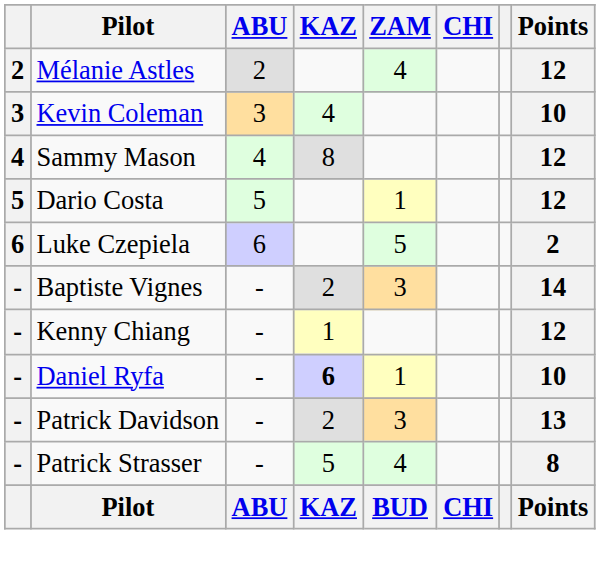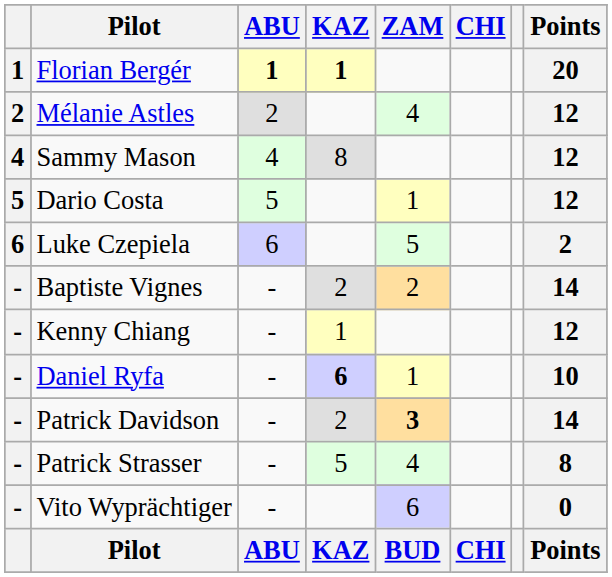 <table class="wikitable" style="font-size:95%; text-align:center">
 <tr>
 <th></th>
 <th>Pilot</th>
 <th><a href='#'>ABU</a><br></th>
 <th><a href='#'>KAZ</a><br></th>
 <th><a href='#'>ZAM</a><br></th>
 <th><a href='#'>CHI</a><br></th>
 <th></th>
 <th>Points</th>
 </tr>
 <tr>
+<th>1</th>
+<td style="text-align: left;"> <a href='#'>Florian Bergér</a></td>
+<td style="background:#FFFFBF;"><strong>1</strong></td>
+<td style="background:#FFFFBF;"><strong>1</strong></td>
+<td style="background:#;"></td>
+<td style="background:#;"></td>
+<td></td>
+<th>20</th>
+</tr>
+<tr>
 <th>2</th>
 <td style="text-align: left;"> <a href='#'>Mélanie Astles</a></td>
 <td style="background:#DFDFDF;">2</td>
 <td style="background:#;"></td>
 <td style="background:#DFFFDF;">4</td>
 <td style="background:#;"></td>
 <td></td>
 <th>12</th>
-</tr>
-<tr>
-<th>3</th>
-<td style="text-align: left;"> <a href='#'>Kevin Coleman</a></td>
-<td style="background:#FFDF9F;">3</td>
-<td style="background:#DFFFDF;">4</td>
-<td style="background:#;"></td>
-<td style="background:#;"></td>
-<td></td>
-<th>10</th>
 </tr>
 <tr>
 <th>4</th>
 <td style="text-align: left;"> Sammy Mason</td>
 <td style="background:#DFFFDF;">4</td>
 <td style="background:#DFDFDF;">8</td>
 <td style="background:#;"></td>
 <td style="background:#;"></td>
 <td></td>
 <th>12</th>
 </tr>
 <tr>
 <th>5</th>
 <td style="text-align: left;"> Dario Costa</td>
 <td style="background:#DFFFDF;">5</td>
 <td style="background:#;"></td>
 <td style="background:#FFFFBF;">1</td>
 <td style="background:#;"></td>
 <td></td>
 <th>12</th>
 </tr>
 <tr>
 <th>6</th>
 <td style="text-align: left;"> Luke Czepiela</td>
 <td style="background:#CFCFFF;">6</td>
 <td style="background:#;"></td>
 <td style="background:#DFFFDF;">5</td>
 <td style="background:#;"></td>
 <td></td>
 <th>2</th>
 </tr>
 <tr>
 <th>-</th>
 <td style="text-align: left;"> Baptiste Vignes</td>
 <td style="background:#;">-</td>
 <td style="background:#DFDFDF;">2</td>
-<td style="background:#FFDF9F;">3</td>
+<td style="background:#FFDF9F;">2</td>
 <td style="background:#;"></td>
 <td></td>
 <th>14</th>
 </tr>
 <tr>
 <th>-</th>
 <td style="text-align: left;"> Kenny Chiang</td>
 <td style="background:#;">-</td>
 <td style="background:#FFFFBF;">1</td>
 <td style="background:#;"></td>
 <td style="background:#;"></td>
 <td></td>
 <th>12</th>
 </tr>
 <tr>
 <th>-</th>
 <td style="text-align: left;"> <a href='#'>Daniel Ryfa</a></td>
 <td style="background:#;">-</td>
 <td style="background:#CFCFFF;"><strong>6</strong></td>
 <td style="background:#FFFFBF;">1</td>
 <td style="background:#;"></td>
 <td></td>
 <th>10</th>
 </tr>
 <tr>
 <th>-</th>
 <td style="text-align: left;"> Patrick Davidson</td>
 <td style="background:#;">-</td>
 <td style="background:#DFDFDF;">2</td>
-<td style="background:#FFDF9F;">3</td>
+<td style="background:#FFDF9F;"><strong>3</strong></td>
 <td style="background:#;"></td>
 <td></td>
-<th>13</th>
+<th>14</th>
 </tr>
 <tr>
 <th>-</th>
 <td style="text-align: left;"> Patrick Strasser</td>
 <td style="background:#;">-</td>
 <td style="background:#DFFFDF;">5</td>
 <td style="background:#DFFFDF;">4</td>
 <td style="background:#;"></td>
 <td></td>
 <th>8</th>
 </tr>
 <tr>
+<th>-</th>
+<td style="text-align: left;"> Vito Wyprächtiger</td>
+<td style="background:#;">-</td>
+<td style="background:#;"></td>
+<td style="background:#CFCFFF;">6</td>
+<td style="background:#;"></td>
+<td></td>
+<th>0</th>
+</tr>
+<tr>
 <th></th>
 <th>Pilot</th>
 <th><a href='#'>ABU</a><br></th>
 <th><a href='#'>KAZ</a><br></th>
 <th><a href='#'>BUD</a><br></th>
 <th><a href='#'>CHI</a><br></th>
 <th></th>
 <th>Points</th>
 </tr>
 </table>
